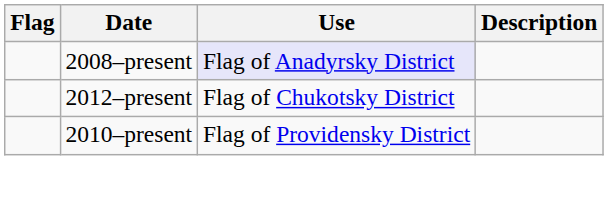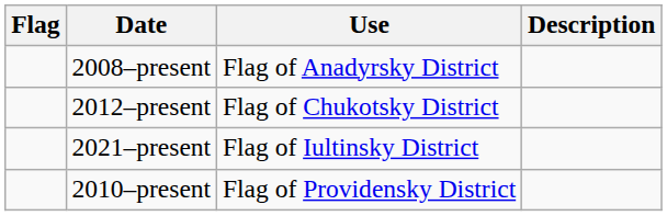 <table class="wikitable">
 <tr>
 <th>Flag</th>
 <th>Date</th>
 <th>Use</th>
 <th>Description</th>
 </tr>
 <tr>
 <td></td>
 <td>2008–present</td>
-<td style="background: lavender;">Flag of <a href='#'>Anadyrsky District</a></td>
+<td>Flag of <a href='#'>Anadyrsky District</a></td>
 <td></td>
 </tr>
 <tr>
 <td></td>
 <td>2012–present</td>
 <td>Flag of <a href='#'>Chukotsky District</a></td>
 <td></td>
 </tr>
 <tr>
 <td></td>
+<td>2021–present</td>
+<td>Flag of <a href='#'>Iultinsky District</a></td>
+<td></td>
+</tr>
+<tr>
+<td></td>
 <td>2010–present</td>
 <td>Flag of <a href='#'>Providensky District</a></td>
 <td></td>
 </tr>
 </table>
